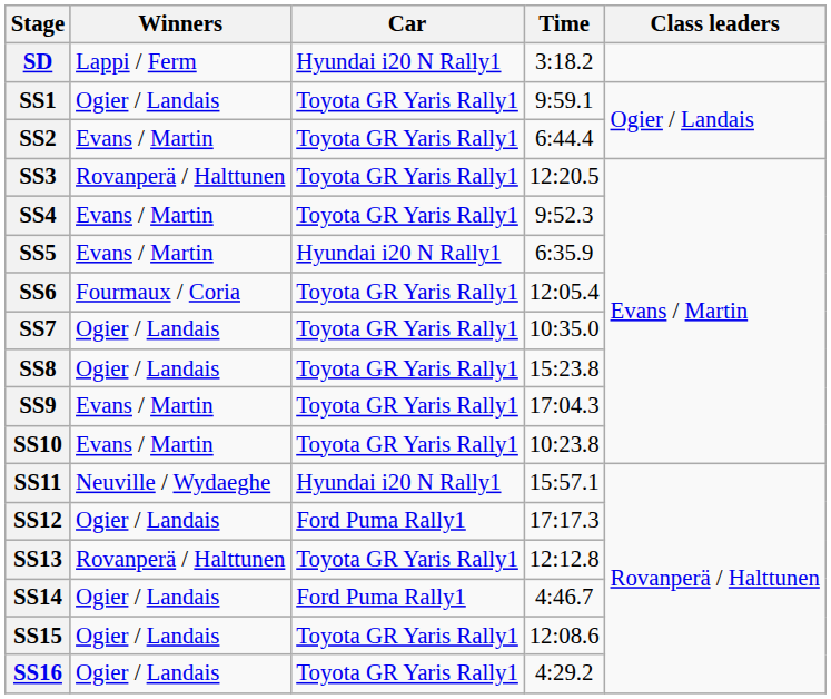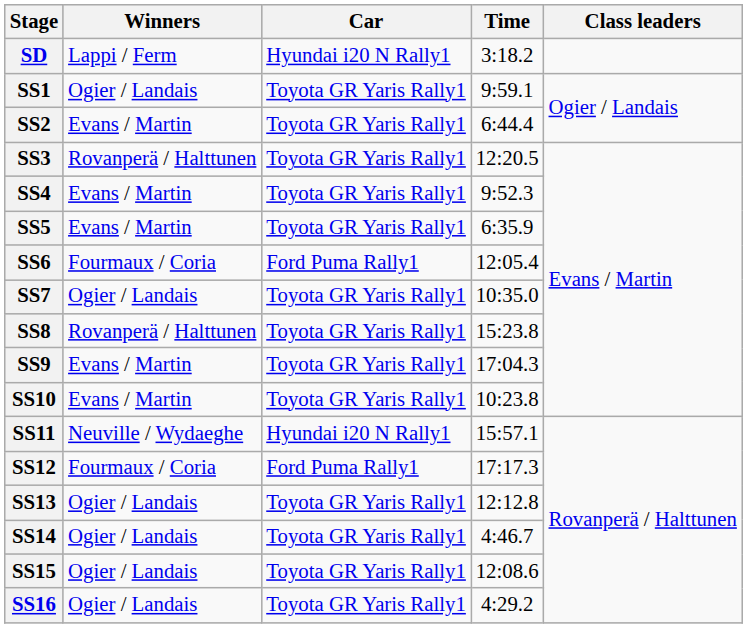 <table class="wikitable" style="font-size:85%">
 <tr>
 <th>Stage</th>
 <th>Winners</th>
 <th>Car</th>
 <th>Time</th>
 <th>Class leaders</th>
 </tr>
 <tr>
 <th><a href='#'>SD</a></th>
 <td><a href='#'>Lappi</a> / <a href='#'>Ferm</a></td>
 <td><a href='#'>Hyundai i20 N Rally1</a></td>
 <td align="center">3:18.2</td>
 <td></td>
 </tr>
 <tr>
 <th>SS1</th>
 <td><a href='#'>Ogier</a> / <a href='#'>Landais</a></td>
 <td><a href='#'>Toyota GR Yaris Rally1</a></td>
 <td align="center">9:59.1</td>
 <td rowspan="2"><a href='#'>Ogier</a> / <a href='#'>Landais</a></td>
 </tr>
 <tr>
 <th>SS2</th>
 <td><a href='#'>Evans</a> / <a href='#'>Martin</a></td>
 <td><a href='#'>Toyota GR Yaris Rally1</a></td>
 <td align="center">6:44.4</td>
 </tr>
 <tr>
 <th>SS3</th>
 <td><a href='#'>Rovanperä</a> / <a href='#'>Halttunen</a></td>
 <td><a href='#'>Toyota GR Yaris Rally1</a></td>
 <td align="center">12:20.5</td>
 <td rowspan="8"><a href='#'>Evans</a> / <a href='#'>Martin</a></td>
 </tr>
 <tr>
 <th>SS4</th>
 <td><a href='#'>Evans</a> / <a href='#'>Martin</a></td>
 <td><a href='#'>Toyota GR Yaris Rally1</a></td>
 <td align="center">9:52.3</td>
 </tr>
 <tr>
 <th>SS5</th>
 <td><a href='#'>Evans</a> / <a href='#'>Martin</a></td>
-<td><a href='#'>Hyundai i20 N Rally1</a></td>
+<td><a href='#'>Toyota GR Yaris Rally1</a></td>
 <td align="center">6:35.9</td>
 </tr>
 <tr>
 <th>SS6</th>
 <td><a href='#'>Fourmaux</a> / <a href='#'>Coria</a></td>
-<td><a href='#'>Toyota GR Yaris Rally1</a></td>
+<td><a href='#'>Ford Puma Rally1</a></td>
 <td align="center">12:05.4</td>
 </tr>
 <tr>
 <th>SS7</th>
 <td><a href='#'>Ogier</a> / <a href='#'>Landais</a></td>
 <td><a href='#'>Toyota GR Yaris Rally1</a></td>
 <td align="center">10:35.0</td>
 </tr>
 <tr>
 <th>SS8</th>
-<td><a href='#'>Ogier</a> / <a href='#'>Landais</a></td>
+<td><a href='#'>Rovanperä</a> / <a href='#'>Halttunen</a></td>
 <td><a href='#'>Toyota GR Yaris Rally1</a></td>
 <td align="center">15:23.8</td>
 </tr>
 <tr>
 <th>SS9</th>
 <td><a href='#'>Evans</a> / <a href='#'>Martin</a></td>
 <td><a href='#'>Toyota GR Yaris Rally1</a></td>
 <td align="center">17:04.3</td>
 </tr>
 <tr>
 <th>SS10</th>
 <td><a href='#'>Evans</a> / <a href='#'>Martin</a></td>
 <td><a href='#'>Toyota GR Yaris Rally1</a></td>
 <td align="center">10:23.8</td>
 </tr>
 <tr>
 <th>SS11</th>
 <td><a href='#'>Neuville</a> / <a href='#'>Wydaeghe</a></td>
 <td><a href='#'>Hyundai i20 N Rally1</a></td>
 <td align="center">15:57.1</td>
 <td rowspan="6"><a href='#'>Rovanperä</a> / <a href='#'>Halttunen</a></td>
 </tr>
 <tr>
 <th>SS12</th>
-<td><a href='#'>Ogier</a> / <a href='#'>Landais</a></td>
+<td><a href='#'>Fourmaux</a> / <a href='#'>Coria</a></td>
 <td><a href='#'>Ford Puma Rally1</a></td>
 <td align="center">17:17.3</td>
 </tr>
 <tr>
 <th>SS13</th>
-<td><a href='#'>Rovanperä</a> / <a href='#'>Halttunen</a></td>
+<td><a href='#'>Ogier</a> / <a href='#'>Landais</a></td>
 <td><a href='#'>Toyota GR Yaris Rally1</a></td>
 <td align="center">12:12.8</td>
 </tr>
 <tr>
 <th>SS14</th>
 <td><a href='#'>Ogier</a> / <a href='#'>Landais</a></td>
-<td><a href='#'>Ford Puma Rally1</a></td>
+<td><a href='#'>Toyota GR Yaris Rally1</a></td>
 <td align="center">4:46.7</td>
 </tr>
 <tr>
 <th>SS15</th>
 <td><a href='#'>Ogier</a> / <a href='#'>Landais</a></td>
 <td><a href='#'>Toyota GR Yaris Rally1</a></td>
 <td align="center">12:08.6</td>
 </tr>
 <tr>
 <th><a href='#'>SS16</a></th>
 <td><a href='#'>Ogier</a> / <a href='#'>Landais</a></td>
 <td><a href='#'>Toyota GR Yaris Rally1</a></td>
 <td align="center">4:29.2</td>
 </tr>
 </table>
